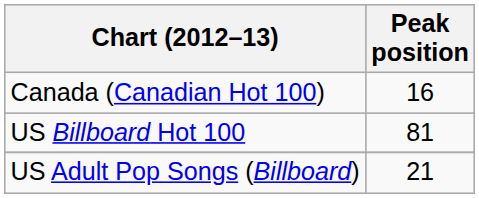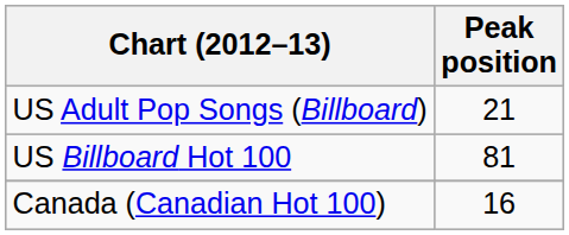 <table class="wikitable sortable">
 <tr>
 <th scope="col">Chart (2012–13)</th>
 <th scope="col">Peak<br>position</th>
 </tr>
 <tr>
-<td>Canada (<a href='#'>Canadian Hot 100</a>)</td>
-<td style="text-align:center;">16</td>
+<td>US <a href='#'>Adult Pop Songs</a> (<em><a href='#'>Billboard</a></em>)</td>
+<td style="text-align:center;">21</td>
 </tr>
 <tr>
 <td>US <a href='#'><em>Billboard</em> Hot 100</a></td>
 <td style="text-align:center;">81</td>
 </tr>
 <tr>
 </tr>
 <tr>
-<td>US <a href='#'>Adult Pop Songs</a> (<em><a href='#'>Billboard</a></em>)</td>
-<td style="text-align:center;">21</td>
+<td>Canada (<a href='#'>Canadian Hot 100</a>)</td>
+<td style="text-align:center;">16</td>
 </tr>
 </table>
